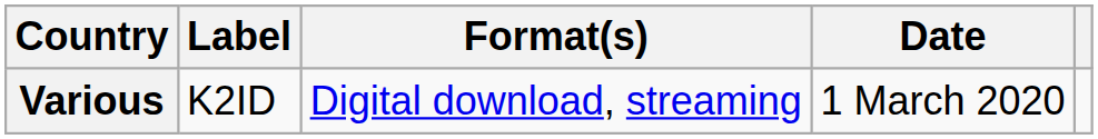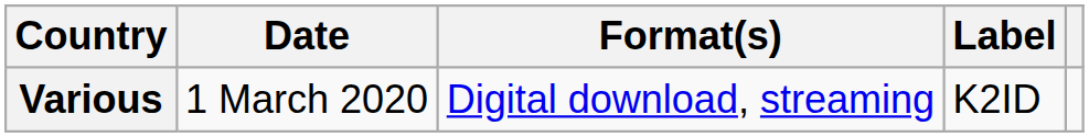 <table class="wikitable plainrowheaders">
 <tr>
 <th scope="col">Country</th>
+<th scope="col">Date</th>
+<th scope="col">Format(s)</th>
 <th scope="col">Label</th>
-<th scope="col">Format(s)</th>
-<th scope="col">Date</th>
 <th scope="col"></th>
 </tr>
 <tr>
 <th scope="row">Various</th>
+<td>1 March 2020</td>
+<td><a href='#'>Digital download</a>, <a href='#'>streaming</a></td>
 <td>K2ID</td>
-<td><a href='#'>Digital download</a>, <a href='#'>streaming</a></td>
-<td>1 March 2020</td>
 <td></td>
 </tr>
 </table>
